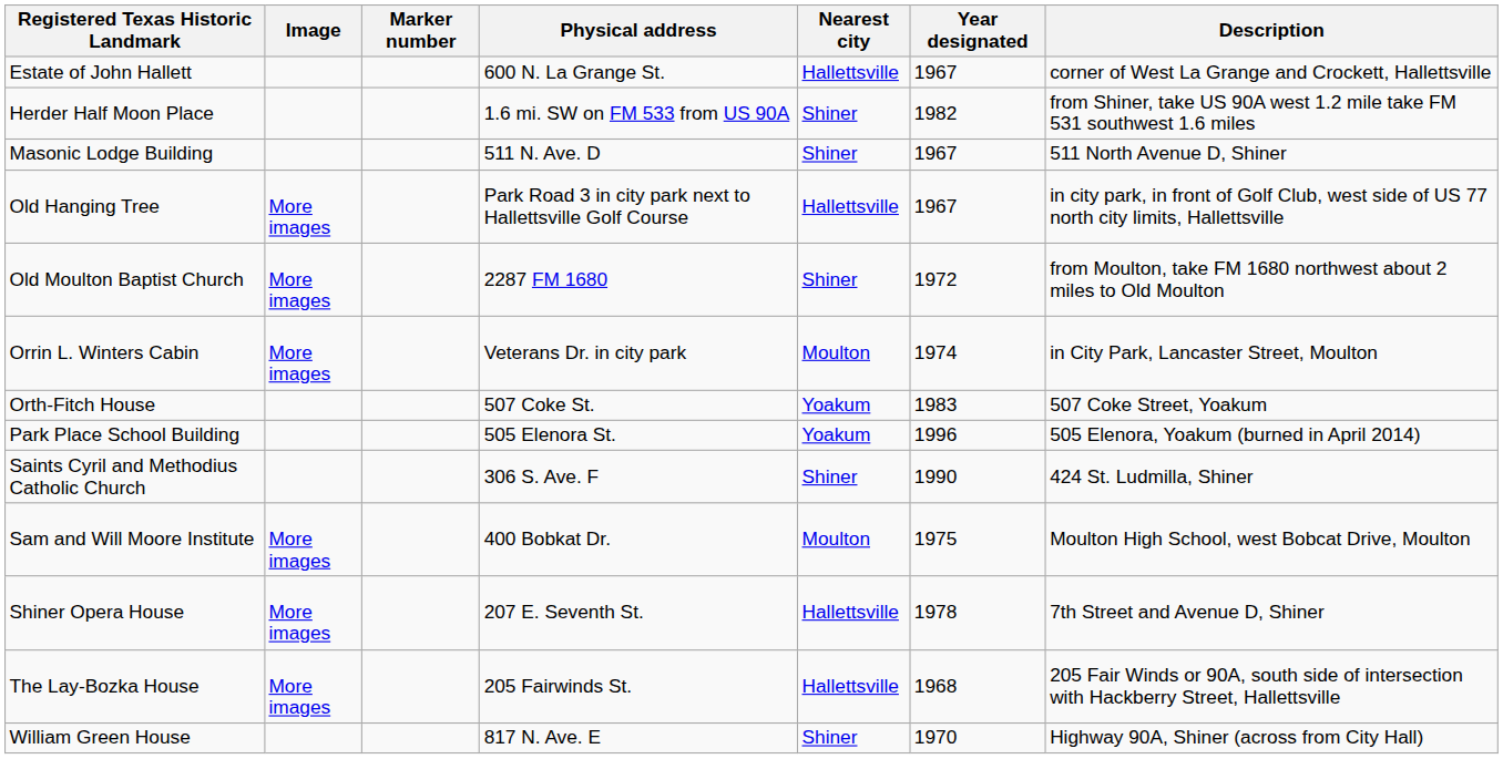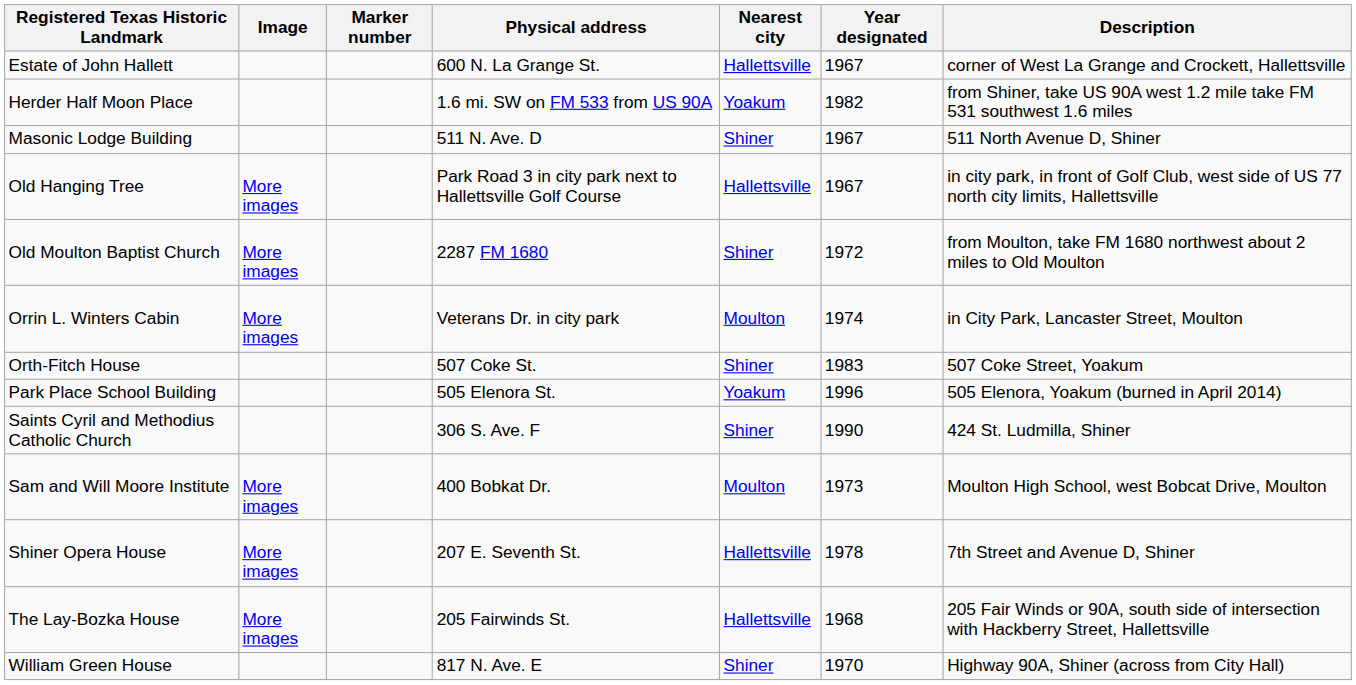 <table class="wikitable sortable">
 <tr>
 <th>Registered Texas Historic Landmark</th>
 <th>Image</th>
 <th>Marker number</th>
 <th>Physical address</th>
 <th>Nearest city</th>
 <th>Year designated</th>
 <th>Description</th>
 </tr>
 <tr>
 <td>Estate of John Hallett</td>
 <td></td>
 <td></td>
 <td>600 N. La Grange St.<br></td>
 <td><a href='#'>Hallettsville</a></td>
 <td>1967</td>
 <td>corner of West La Grange and Crockett, Hallettsville</td>
 </tr>
 <tr>
 <td>Herder Half Moon Place</td>
 <td></td>
 <td></td>
 <td>1.6 mi. SW on <a href='#'>FM 533</a> from <a href='#'>US 90A</a><br></td>
-<td><a href='#'>Shiner</a></td>
+<td><a href='#'>Yoakum</a></td>
 <td>1982</td>
 <td>from Shiner, take US 90A west 1.2 mile take FM 531 southwest 1.6 miles</td>
 </tr>
 <tr>
 <td>Masonic Lodge Building</td>
 <td></td>
 <td></td>
 <td>511 N. Ave. D<br></td>
 <td><a href='#'>Shiner</a></td>
 <td>1967</td>
 <td>511 North Avenue D, Shiner</td>
 </tr>
 <tr>
 <td>Old Hanging Tree</td>
 <td><br> <a href='#'>More images</a></td>
 <td></td>
 <td>Park Road 3 in city park next to Hallettsville Golf Course<br></td>
 <td><a href='#'>Hallettsville</a></td>
 <td>1967</td>
 <td>in city park, in front of Golf Club, west side of US 77 north city limits, Hallettsville</td>
 </tr>
 <tr>
 <td>Old Moulton Baptist Church</td>
 <td><br> <a href='#'>More images</a></td>
 <td></td>
 <td>2287 <a href='#'>FM 1680</a><br></td>
 <td><a href='#'>Shiner</a></td>
 <td>1972</td>
 <td>from Moulton, take FM 1680 northwest about 2 miles to Old Moulton</td>
 </tr>
 <tr>
 <td>Orrin L. Winters Cabin</td>
 <td><br> <a href='#'>More images</a></td>
 <td></td>
 <td>Veterans Dr. in city park<br></td>
 <td><a href='#'>Moulton</a></td>
 <td>1974</td>
 <td>in City Park, Lancaster Street, Moulton</td>
 </tr>
 <tr>
 <td>Orth-Fitch House</td>
 <td></td>
 <td></td>
 <td>507 Coke St.<br></td>
-<td><a href='#'>Yoakum</a></td>
+<td><a href='#'>Shiner</a></td>
 <td>1983</td>
 <td>507 Coke Street, Yoakum</td>
 </tr>
 <tr>
 <td>Park Place School Building</td>
 <td></td>
 <td></td>
 <td>505 Elenora St.<br></td>
 <td><a href='#'>Yoakum</a></td>
 <td>1996</td>
 <td>505 Elenora, Yoakum (burned in April 2014)</td>
 </tr>
 <tr>
 <td>Saints Cyril and Methodius Catholic Church</td>
 <td></td>
 <td></td>
 <td>306 S. Ave. F<br></td>
 <td><a href='#'>Shiner</a></td>
 <td>1990</td>
 <td>424 St. Ludmilla, Shiner</td>
 </tr>
 <tr>
 <td>Sam and Will Moore Institute</td>
 <td><br> <a href='#'>More images</a></td>
 <td></td>
 <td>400 Bobkat Dr.<br></td>
 <td><a href='#'>Moulton</a></td>
-<td>1975</td>
+<td>1973</td>
 <td>Moulton High School, west Bobcat Drive, Moulton</td>
 </tr>
 <tr>
 <td>Shiner Opera House</td>
 <td><br> <a href='#'>More images</a></td>
 <td></td>
 <td>207 E. Seventh St.<br></td>
 <td><a href='#'>Hallettsville</a></td>
 <td>1978</td>
 <td>7th Street and Avenue D, Shiner</td>
 </tr>
 <tr>
 <td>The Lay-Bozka House</td>
 <td><br> <a href='#'>More images</a></td>
 <td></td>
 <td>205 Fairwinds St.<br></td>
 <td><a href='#'>Hallettsville</a></td>
 <td>1968</td>
 <td>205 Fair Winds or 90A, south side of intersection with Hackberry Street, Hallettsville</td>
 </tr>
 <tr>
 <td>William Green House</td>
 <td></td>
 <td></td>
 <td>817 N. Ave. E<br></td>
 <td><a href='#'>Shiner</a></td>
 <td>1970</td>
 <td>Highway 90A, Shiner (across from City Hall)</td>
 </tr>
 </table>
